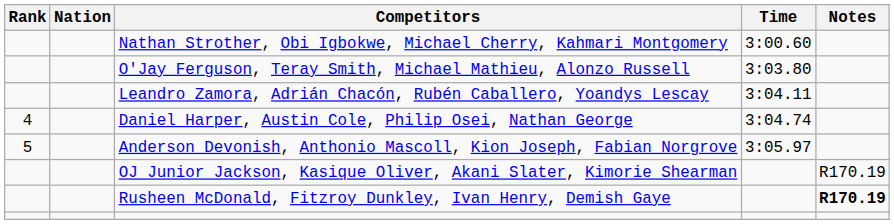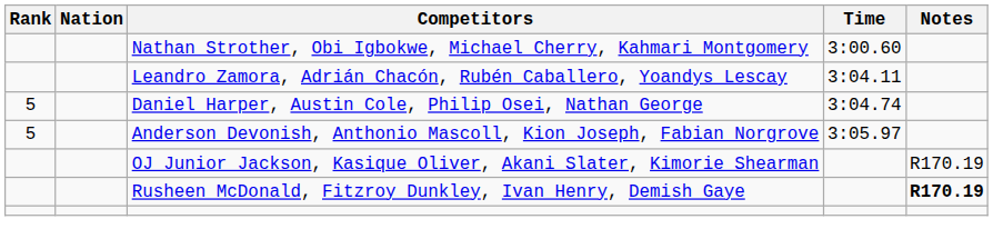 <table class="wikitable sortable" style="text-align:center">
 <tr>
 <th>Rank</th>
 <th>Nation</th>
 <th>Competitors</th>
 <th>Time</th>
 <th>Notes</th>
 </tr>
 <tr>
 <td></td>
 <td align=left></td>
 <td align=left><a href='#'>Nathan Strother</a>, <a href='#'>Obi Igbokwe</a>, <a href='#'>Michael Cherry</a>, <a href='#'>Kahmari Montgomery</a></td>
 <td>3:00.60</td>
 <td></td>
 </tr>
 <tr>
 <td></td>
 <td align=left></td>
-<td align=left><a href='#'>O'Jay Ferguson</a>, <a href='#'>Teray Smith</a>, <a href='#'>Michael Mathieu</a>, <a href='#'>Alonzo Russell</a></td>
-<td>3:03.80</td>
-<td></td>
-</tr>
-<tr>
-<td></td>
-<td align=left></td>
 <td align=left><a href='#'>Leandro Zamora</a>, <a href='#'>Adrián Chacón</a>, <a href='#'>Rubén Caballero</a>, <a href='#'>Yoandys Lescay</a></td>
 <td>3:04.11</td>
 <td></td>
 </tr>
 <tr>
-<td>4</td>
+<td>5</td>
 <td align=left></td>
 <td align=left><a href='#'>Daniel Harper</a>, <a href='#'>Austin Cole</a>, <a href='#'>Philip Osei</a>, <a href='#'>Nathan George</a></td>
 <td>3:04.74</td>
 <td></td>
 </tr>
 <tr>
 <td>5</td>
 <td align=left></td>
 <td align=left><a href='#'>Anderson Devonish</a>, <a href='#'>Anthonio Mascoll</a>, <a href='#'>Kion Joseph</a>, <a href='#'>Fabian Norgrove</a></td>
 <td>3:05.97</td>
 <td></td>
 </tr>
 <tr>
 <td></td>
 <td align=left></td>
 <td align=left><a href='#'>OJ Junior Jackson</a>, <a href='#'>Kasique Oliver</a>, <a href='#'>Akani Slater</a>, <a href='#'>Kimorie Shearman</a></td>
 <td></td>
 <td>R170.19</td>
 </tr>
 <tr>
 <td></td>
 <td align=left></td>
 <td align=left><a href='#'>Rusheen McDonald</a>, <a href='#'>Fitzroy Dunkley</a>, <a href='#'>Ivan Henry</a>, <a href='#'>Demish Gaye</a></td>
 <td></td>
 <td><strong>R170.19</strong></td>
 </tr>
 <tr>
 <td></td>
 <td align=left></td>
 <td align=left></td>
 <td></td>
 <td></td>
 </tr>
 </table>
